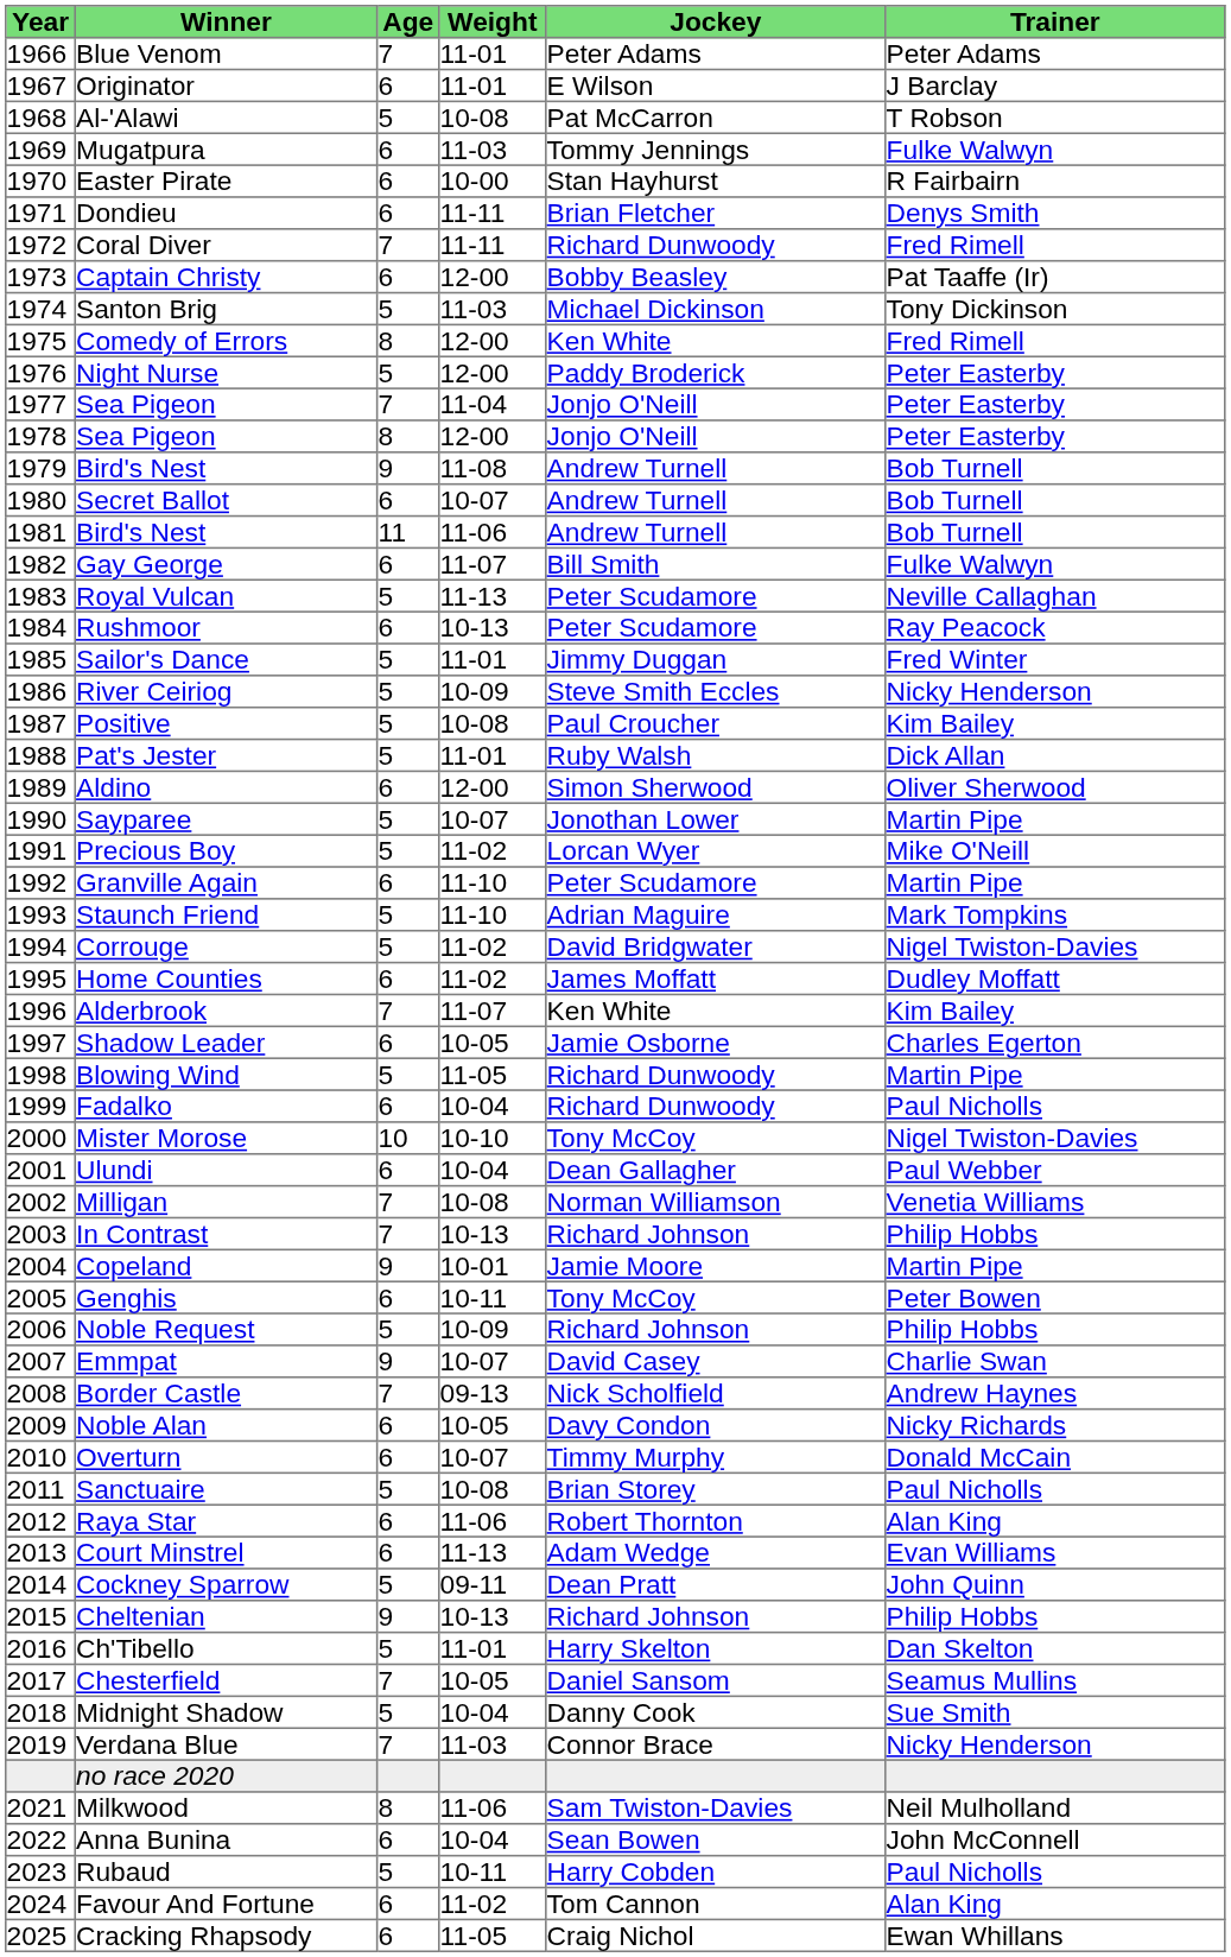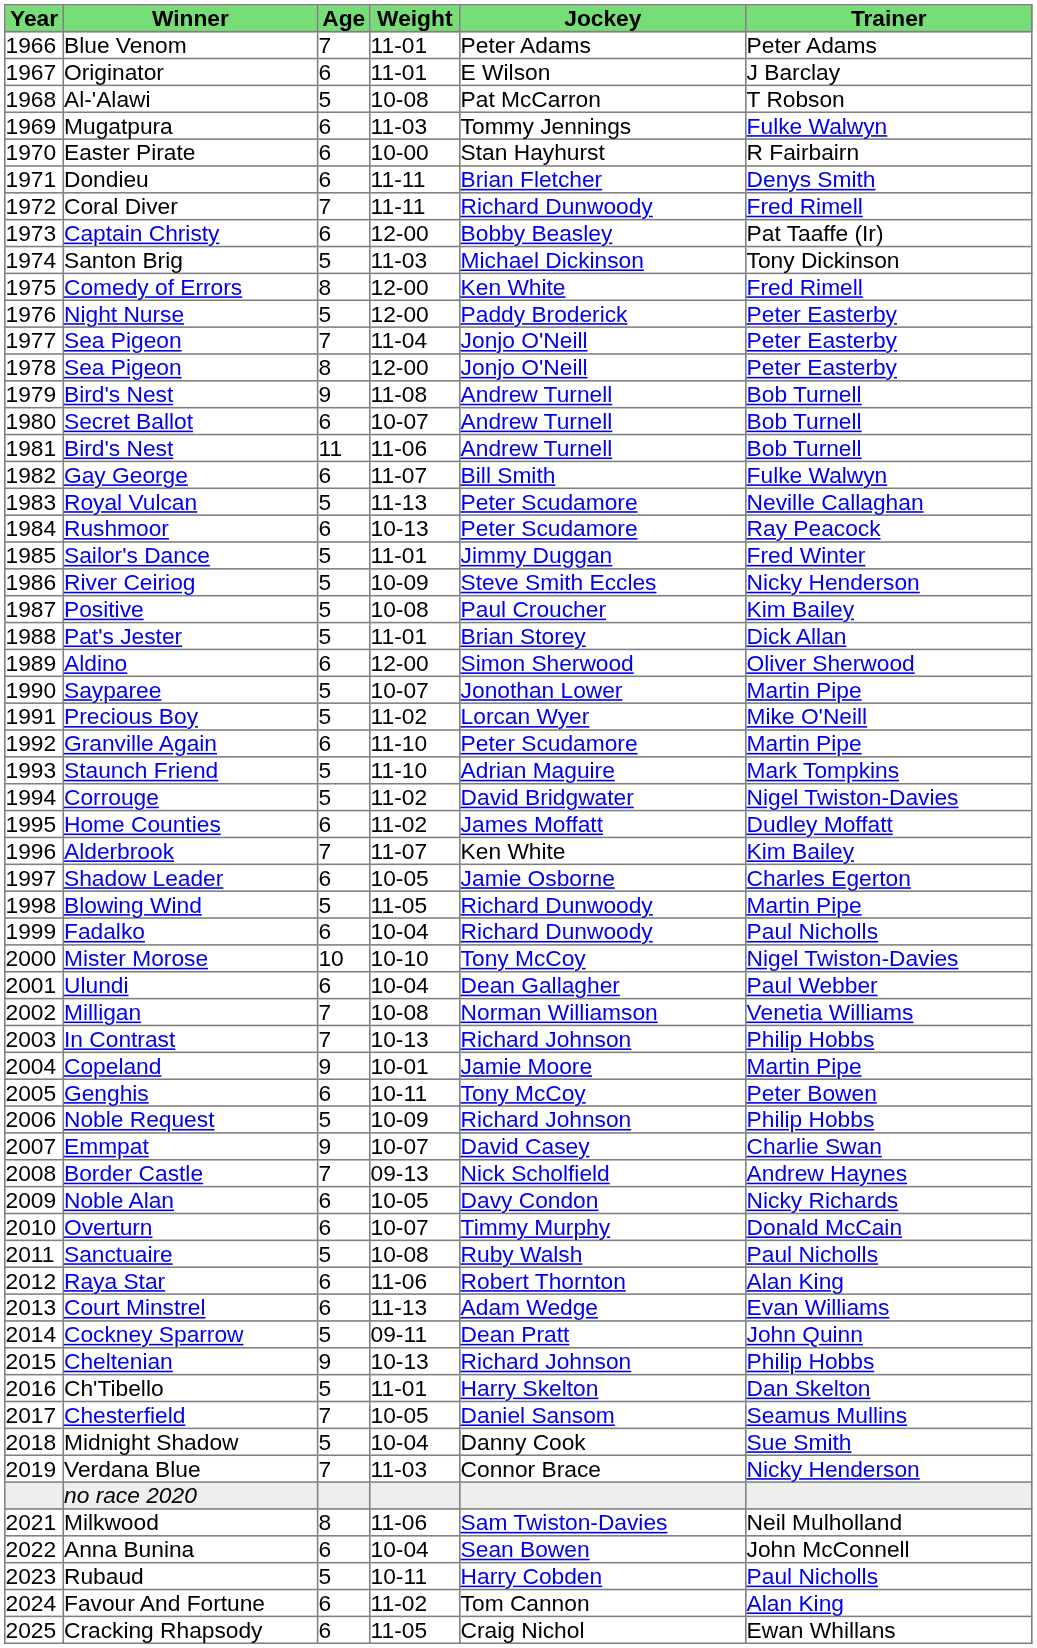 <table class = "sortable" | border="1" cellpadding="0" style="border-collapse: collapse; font-size:90%">
 <tr bgcolor="#77dd77" align="center">
 <th width="36px"><strong>Year</strong><br></th>
 <th width="160px"><strong>Winner</strong><br></th>
 <th width="32px"><strong>Age</strong><br></th>
 <th width="56px"><strong>Weight</strong><br></th>
 <th width="180px"><strong>Jockey</strong><br></th>
 <th width="180px"><strong>Trainer</strong><br></th>
 </tr>
 <tr>
 <td>1966</td>
 <td>Blue Venom</td>
 <td>7</td>
 <td>11-01</td>
 <td>Peter Adams</td>
 <td>Peter Adams</td>
 </tr>
 <tr>
 <td>1967</td>
 <td>Originator</td>
 <td>6</td>
 <td>11-01</td>
 <td>E Wilson</td>
 <td>J Barclay</td>
 </tr>
 <tr>
 <td>1968</td>
 <td>Al-'Alawi</td>
 <td>5</td>
 <td>10-08</td>
 <td>Pat McCarron</td>
 <td>T Robson</td>
 </tr>
 <tr>
 <td>1969</td>
 <td>Mugatpura</td>
 <td>6</td>
 <td>11-03</td>
 <td>Tommy Jennings</td>
 <td><a href='#'>Fulke Walwyn</a></td>
 </tr>
 <tr>
 <td>1970</td>
 <td>Easter Pirate</td>
 <td>6</td>
 <td>10-00</td>
 <td>Stan Hayhurst</td>
 <td>R Fairbairn</td>
 </tr>
 <tr>
 <td>1971</td>
 <td>Dondieu</td>
 <td>6</td>
 <td>11-11</td>
 <td><a href='#'>Brian Fletcher</a></td>
 <td><a href='#'>Denys Smith</a></td>
 </tr>
 <tr>
 <td>1972</td>
 <td>Coral Diver</td>
 <td>7</td>
 <td>11-11</td>
 <td><a href='#'>Richard Dunwoody</a></td>
 <td><a href='#'>Fred Rimell</a></td>
 </tr>
 <tr>
 <td>1973</td>
 <td><a href='#'>Captain Christy</a></td>
 <td>6</td>
 <td>12-00</td>
 <td><a href='#'>Bobby Beasley</a></td>
 <td>Pat Taaffe (Ir)</td>
 </tr>
 <tr>
 <td>1974</td>
 <td>Santon Brig</td>
 <td>5</td>
 <td>11-03</td>
 <td><a href='#'>Michael Dickinson</a></td>
 <td>Tony Dickinson</td>
 </tr>
 <tr>
 <td>1975</td>
 <td><a href='#'>Comedy of Errors</a></td>
 <td>8</td>
 <td>12-00</td>
 <td><a href='#'>Ken White</a></td>
 <td><a href='#'>Fred Rimell</a></td>
 </tr>
 <tr>
 <td>1976</td>
 <td><a href='#'>Night Nurse</a></td>
 <td>5</td>
 <td>12-00</td>
 <td><a href='#'>Paddy Broderick</a></td>
 <td><a href='#'>Peter Easterby</a></td>
 </tr>
 <tr>
 <td>1977</td>
 <td><a href='#'>Sea Pigeon</a></td>
 <td>7</td>
 <td>11-04</td>
 <td><a href='#'>Jonjo O'Neill</a></td>
 <td><a href='#'>Peter Easterby</a></td>
 </tr>
 <tr>
 <td>1978</td>
 <td><a href='#'>Sea Pigeon</a></td>
 <td>8</td>
 <td>12-00</td>
 <td><a href='#'>Jonjo O'Neill</a></td>
 <td><a href='#'>Peter Easterby</a></td>
 </tr>
 <tr>
 <td>1979</td>
 <td><a href='#'>Bird's Nest</a></td>
 <td>9</td>
 <td>11-08</td>
 <td><a href='#'>Andrew Turnell</a></td>
 <td><a href='#'>Bob Turnell</a></td>
 </tr>
 <tr>
 <td>1980</td>
 <td><a href='#'>Secret Ballot</a></td>
 <td>6</td>
 <td>10-07</td>
 <td><a href='#'>Andrew Turnell</a></td>
 <td><a href='#'>Bob Turnell</a></td>
 </tr>
 <tr>
 <td>1981</td>
 <td><a href='#'>Bird's Nest</a></td>
 <td>11</td>
 <td>11-06</td>
 <td><a href='#'>Andrew Turnell</a></td>
 <td><a href='#'>Bob Turnell</a></td>
 </tr>
 <tr>
 <td>1982</td>
 <td><a href='#'>Gay George</a></td>
 <td>6</td>
 <td>11-07</td>
 <td><a href='#'>Bill Smith</a></td>
 <td><a href='#'>Fulke Walwyn</a></td>
 </tr>
 <tr>
 <td>1983</td>
 <td><a href='#'>Royal Vulcan</a></td>
 <td>5</td>
 <td>11-13</td>
 <td><a href='#'>Peter Scudamore</a></td>
 <td><a href='#'>Neville Callaghan</a></td>
 </tr>
 <tr>
 <td>1984</td>
 <td><a href='#'>Rushmoor</a></td>
 <td>6</td>
 <td>10-13</td>
 <td><a href='#'>Peter Scudamore</a></td>
 <td><a href='#'>Ray Peacock</a></td>
 </tr>
 <tr>
 <td>1985</td>
 <td><a href='#'>Sailor's Dance</a></td>
 <td>5</td>
 <td>11-01</td>
 <td><a href='#'>Jimmy Duggan</a></td>
 <td><a href='#'>Fred Winter</a></td>
 </tr>
 <tr>
 <td>1986</td>
 <td><a href='#'>River Ceiriog</a></td>
 <td>5</td>
 <td>10-09</td>
 <td><a href='#'>Steve Smith Eccles</a></td>
 <td><a href='#'>Nicky Henderson</a></td>
 </tr>
 <tr>
 <td>1987</td>
 <td><a href='#'>Positive</a></td>
 <td>5</td>
 <td>10-08</td>
 <td><a href='#'>Paul Croucher</a></td>
 <td><a href='#'>Kim Bailey</a></td>
 </tr>
 <tr>
 <td>1988</td>
 <td><a href='#'>Pat's Jester</a></td>
 <td>5</td>
 <td>11-01</td>
-<td><a href='#'>Ruby Walsh</a></td>
+<td><a href='#'>Brian Storey</a></td>
 <td><a href='#'>Dick Allan</a></td>
 </tr>
 <tr>
 <td>1989</td>
 <td><a href='#'>Aldino</a></td>
 <td>6</td>
 <td>12-00</td>
 <td><a href='#'>Simon Sherwood</a></td>
 <td><a href='#'>Oliver Sherwood</a></td>
 </tr>
 <tr>
 <td>1990</td>
 <td><a href='#'>Sayparee</a></td>
 <td>5</td>
 <td>10-07</td>
 <td><a href='#'>Jonothan Lower</a></td>
 <td><a href='#'>Martin Pipe</a></td>
 </tr>
 <tr>
 <td>1991</td>
 <td><a href='#'>Precious Boy</a></td>
 <td>5</td>
 <td>11-02</td>
 <td><a href='#'>Lorcan Wyer</a></td>
 <td><a href='#'>Mike O'Neill</a></td>
 </tr>
 <tr>
 <td>1992</td>
 <td><a href='#'>Granville Again</a></td>
 <td>6</td>
 <td>11-10</td>
 <td><a href='#'>Peter Scudamore</a></td>
 <td><a href='#'>Martin Pipe</a></td>
 </tr>
 <tr>
 <td>1993</td>
 <td><a href='#'>Staunch Friend</a></td>
 <td>5</td>
 <td>11-10</td>
 <td><a href='#'>Adrian Maguire</a></td>
 <td><a href='#'>Mark Tompkins</a></td>
 </tr>
 <tr>
 <td>1994</td>
 <td><a href='#'>Corrouge</a></td>
 <td>5</td>
 <td>11-02</td>
 <td><a href='#'>David Bridgwater</a></td>
 <td><a href='#'>Nigel Twiston-Davies</a></td>
 </tr>
 <tr>
 <td>1995</td>
 <td><a href='#'>Home Counties</a></td>
 <td>6</td>
 <td>11-02</td>
 <td><a href='#'>James Moffatt</a></td>
 <td><a href='#'>Dudley Moffatt</a></td>
 </tr>
 <tr>
 <td>1996</td>
 <td><a href='#'>Alderbrook</a></td>
 <td>7</td>
 <td>11-07</td>
 <td>Ken White</td>
 <td><a href='#'>Kim Bailey</a></td>
 </tr>
 <tr>
 <td>1997</td>
 <td><a href='#'>Shadow Leader</a></td>
 <td>6</td>
 <td>10-05</td>
 <td><a href='#'>Jamie Osborne</a></td>
 <td><a href='#'>Charles Egerton</a></td>
 </tr>
 <tr>
 <td>1998</td>
 <td><a href='#'>Blowing Wind</a></td>
 <td>5</td>
 <td>11-05</td>
 <td><a href='#'>Richard Dunwoody</a></td>
 <td><a href='#'>Martin Pipe</a></td>
 </tr>
 <tr>
 <td>1999</td>
 <td><a href='#'>Fadalko</a></td>
 <td>6</td>
 <td>10-04</td>
 <td><a href='#'>Richard Dunwoody</a></td>
 <td><a href='#'>Paul Nicholls</a></td>
 </tr>
 <tr>
 <td>2000</td>
 <td><a href='#'>Mister Morose</a></td>
 <td>10</td>
 <td>10-10</td>
 <td><a href='#'>Tony McCoy</a></td>
 <td><a href='#'>Nigel Twiston-Davies</a></td>
 </tr>
 <tr>
 <td>2001</td>
 <td><a href='#'>Ulundi</a></td>
 <td>6</td>
 <td>10-04</td>
 <td><a href='#'>Dean Gallagher</a></td>
 <td><a href='#'>Paul Webber</a></td>
 </tr>
 <tr>
 <td>2002</td>
 <td><a href='#'>Milligan</a></td>
 <td>7</td>
 <td>10-08</td>
 <td><a href='#'>Norman Williamson</a></td>
 <td><a href='#'>Venetia Williams</a></td>
 </tr>
 <tr>
 <td>2003</td>
 <td><a href='#'>In Contrast</a></td>
 <td>7</td>
 <td>10-13</td>
 <td><a href='#'>Richard Johnson</a></td>
 <td><a href='#'>Philip Hobbs</a></td>
 </tr>
 <tr>
 <td>2004</td>
 <td><a href='#'>Copeland</a></td>
 <td>9</td>
 <td>10-01</td>
 <td><a href='#'>Jamie Moore</a></td>
 <td><a href='#'>Martin Pipe</a></td>
 </tr>
 <tr>
 <td>2005</td>
 <td><a href='#'>Genghis</a></td>
 <td>6</td>
 <td>10-11</td>
 <td><a href='#'>Tony McCoy</a></td>
 <td><a href='#'>Peter Bowen</a></td>
 </tr>
 <tr>
 <td>2006</td>
 <td><a href='#'>Noble Request</a></td>
 <td>5</td>
 <td>10-09</td>
 <td><a href='#'>Richard Johnson</a></td>
 <td><a href='#'>Philip Hobbs</a></td>
 </tr>
 <tr>
 <td>2007</td>
 <td><a href='#'>Emmpat</a></td>
 <td>9</td>
 <td>10-07</td>
 <td><a href='#'>David Casey</a></td>
 <td><a href='#'>Charlie Swan</a></td>
 </tr>
 <tr>
 <td>2008</td>
 <td><a href='#'>Border Castle</a></td>
 <td>7</td>
 <td>09-13</td>
 <td><a href='#'>Nick Scholfield</a></td>
 <td><a href='#'>Andrew Haynes</a></td>
 </tr>
 <tr>
 <td>2009</td>
 <td><a href='#'>Noble Alan</a></td>
 <td>6</td>
 <td>10-05</td>
 <td><a href='#'>Davy Condon</a></td>
 <td><a href='#'>Nicky Richards</a></td>
 </tr>
 <tr>
 <td>2010</td>
 <td><a href='#'>Overturn</a></td>
 <td>6</td>
 <td>10-07</td>
 <td><a href='#'>Timmy Murphy</a></td>
 <td><a href='#'>Donald McCain</a></td>
 </tr>
 <tr>
 <td>2011</td>
 <td><a href='#'>Sanctuaire</a></td>
 <td>5</td>
 <td>10-08</td>
-<td><a href='#'>Brian Storey</a></td>
+<td><a href='#'>Ruby Walsh</a></td>
 <td><a href='#'>Paul Nicholls</a></td>
 </tr>
 <tr>
 <td>2012</td>
 <td><a href='#'>Raya Star</a></td>
 <td>6</td>
 <td>11-06</td>
 <td><a href='#'>Robert Thornton</a></td>
 <td><a href='#'>Alan King</a></td>
 </tr>
 <tr>
 <td>2013</td>
 <td><a href='#'>Court Minstrel</a></td>
 <td>6</td>
 <td>11-13</td>
 <td><a href='#'>Adam Wedge</a></td>
 <td><a href='#'>Evan Williams</a></td>
 </tr>
 <tr>
 <td>2014</td>
 <td><a href='#'>Cockney Sparrow</a></td>
 <td>5</td>
 <td>09-11</td>
 <td><a href='#'>Dean Pratt</a></td>
 <td><a href='#'>John Quinn</a></td>
 </tr>
 <tr>
 <td>2015</td>
 <td><a href='#'>Cheltenian</a></td>
 <td>9</td>
 <td>10-13</td>
 <td><a href='#'>Richard Johnson</a></td>
 <td><a href='#'>Philip Hobbs</a></td>
 </tr>
 <tr>
 <td>2016</td>
 <td>Ch'Tibello</td>
 <td>5</td>
 <td>11-01</td>
 <td><a href='#'>Harry Skelton</a></td>
 <td><a href='#'>Dan Skelton</a></td>
 </tr>
 <tr>
 <td>2017</td>
 <td><a href='#'>Chesterfield</a></td>
 <td>7</td>
 <td>10-05</td>
 <td><a href='#'>Daniel Sansom</a></td>
 <td><a href='#'>Seamus Mullins</a></td>
 </tr>
 <tr>
 <td>2018</td>
 <td>Midnight Shadow</td>
 <td>5</td>
 <td>10-04</td>
 <td>Danny Cook</td>
 <td><a href='#'>Sue Smith</a></td>
 </tr>
 <tr>
 <td>2019</td>
 <td>Verdana Blue</td>
 <td>7</td>
 <td>11-03</td>
 <td>Connor Brace</td>
 <td><a href='#'>Nicky Henderson</a></td>
 </tr>
 <tr bgcolor="#eeeeee">
 <td data-sort-value="2020"></td>
 <td><em>no race 2020</em> </td>
 <td></td>
 <td></td>
 <td></td>
 <td></td>
 </tr>
 <tr>
 <td>2021</td>
 <td>Milkwood</td>
 <td>8</td>
 <td>11-06</td>
 <td><a href='#'>Sam Twiston-Davies</a></td>
 <td>Neil Mulholland</td>
 </tr>
 <tr>
 <td>2022</td>
 <td>Anna Bunina</td>
 <td>6</td>
 <td>10-04</td>
 <td><a href='#'>Sean Bowen</a></td>
 <td>John McConnell</td>
 </tr>
 <tr>
 <td>2023</td>
 <td>Rubaud</td>
 <td>5</td>
 <td>10-11</td>
 <td><a href='#'>Harry Cobden</a></td>
 <td><a href='#'>Paul Nicholls</a></td>
 </tr>
 <tr>
 <td>2024</td>
 <td>Favour And Fortune</td>
 <td>6</td>
 <td>11-02</td>
 <td>Tom Cannon</td>
 <td><a href='#'>Alan King</a></td>
 </tr>
 <tr>
 <td>2025</td>
 <td>Cracking Rhapsody</td>
 <td>6</td>
 <td>11-05</td>
 <td>Craig Nichol</td>
 <td>Ewan Whillans</td>
 </tr>
 </table>
